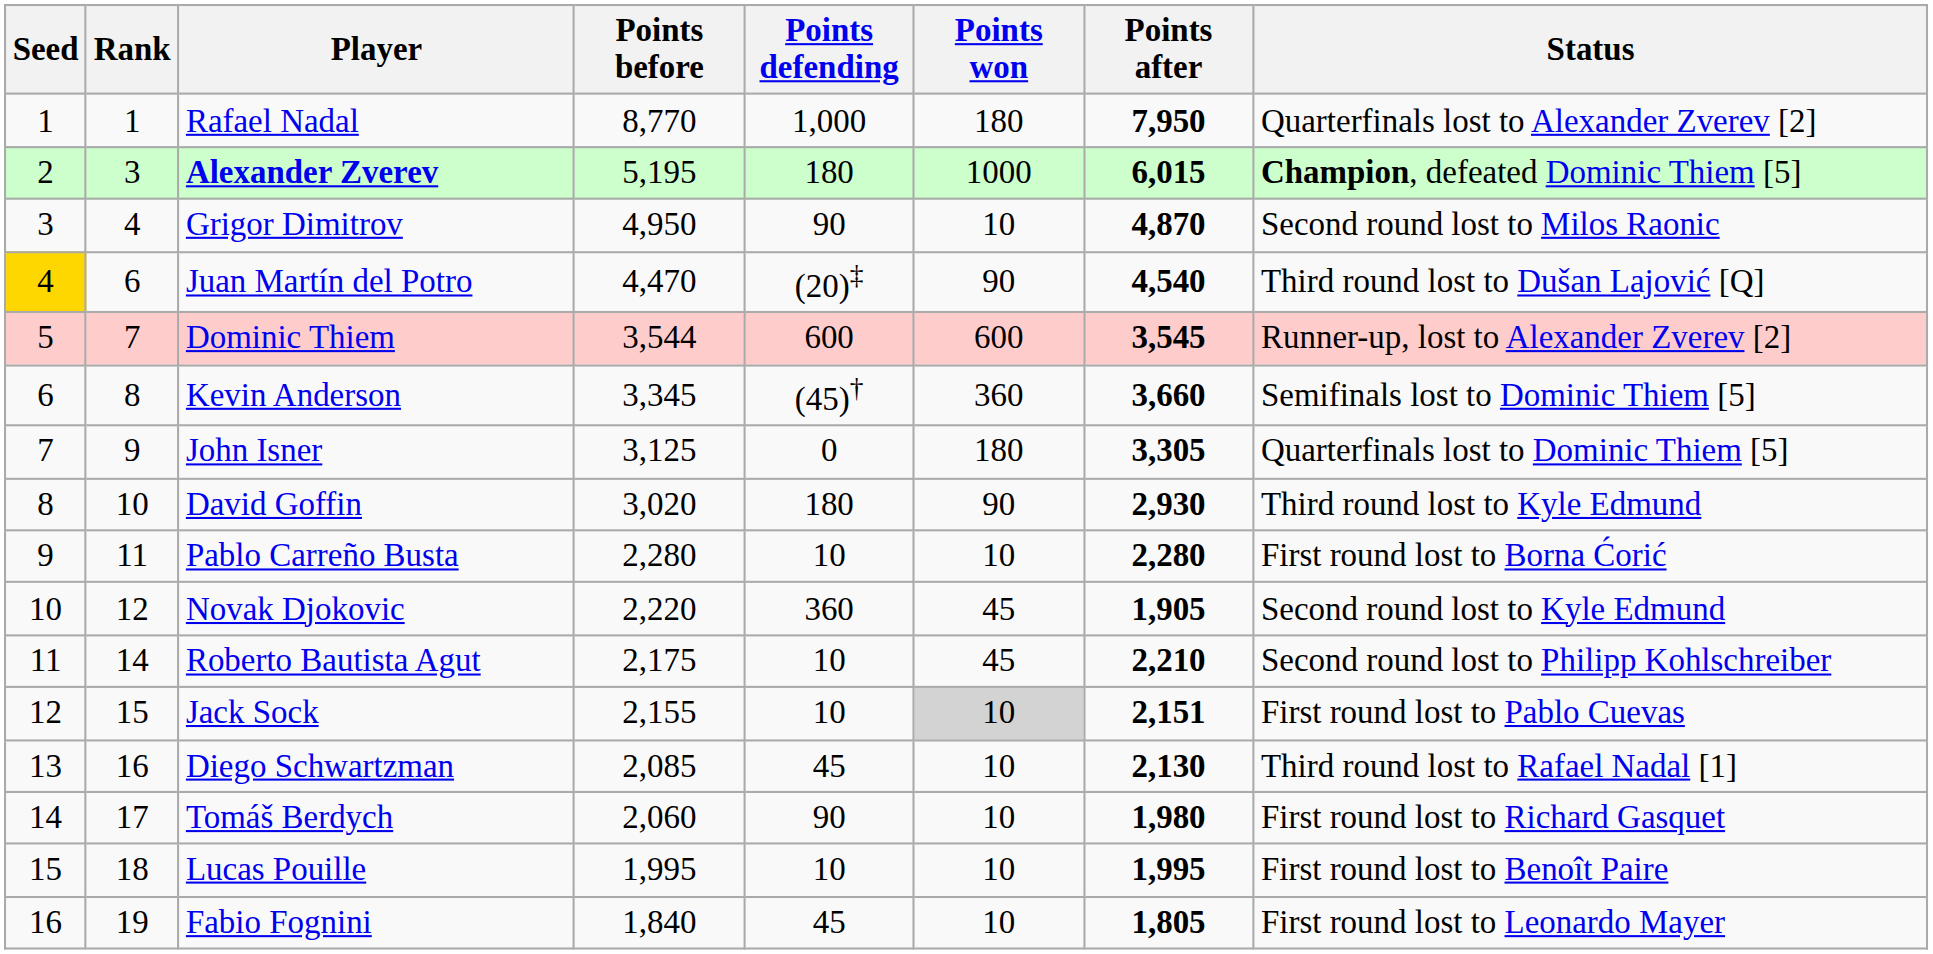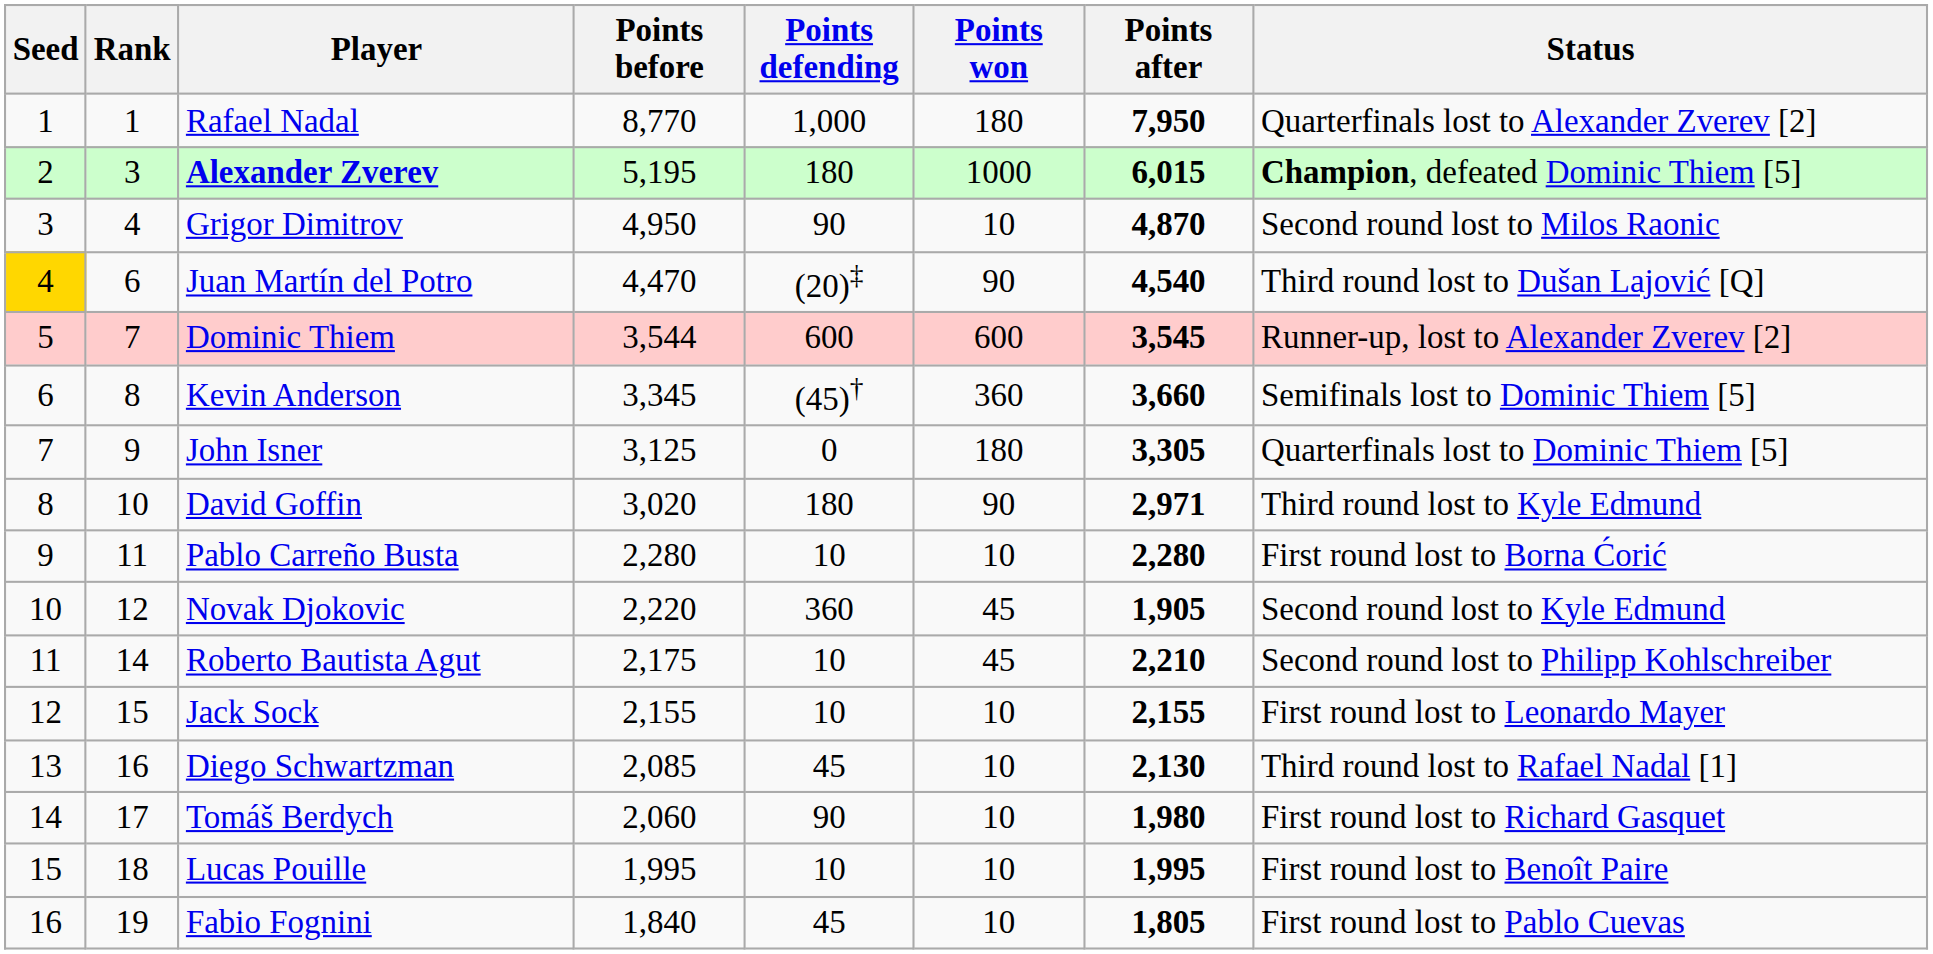 <table class="wikitable sortable">
 <tr>
 <th style="width:30px;">Seed</th>
 <th style="width:30px;">Rank</th>
 <th style="width:185px;">Player</th>
 <th style="width:75px;">Points before</th>
 <th style="width:75px;"><a href='#'>Points defending</a></th>
 <th style="width:75px;"><a href='#'>Points won</a></th>
 <th style="width:75px;">Points after</th>
 <th style="width:320px;">Status</th>
 </tr>
 <tr>
 <td style="text-align:center;">1</td>
 <td style="text-align:center;">1</td>
 <td> <a href='#'>Rafael Nadal</a></td>
 <td style="text-align:center;">8,770</td>
 <td style="text-align:center;">1,000</td>
 <td style="text-align:center;">180</td>
 <td style="text-align:center;"><strong>7,950</strong></td>
 <td>Quarterfinals lost to  <a href='#'>Alexander Zverev</a> [2]</td>
 </tr>
 <tr style="background:#cfc;">
 <td style="text-align:center;">2</td>
 <td style="text-align:center;">3</td>
 <td> <strong><a href='#'>Alexander Zverev</a></strong></td>
 <td style="text-align:center;">5,195</td>
 <td style="text-align:center;">180</td>
 <td style="text-align:center;">1000</td>
 <td style="text-align:center;"><strong>6,015</strong></td>
 <td><strong>Champion</strong>, defeated  <a href='#'>Dominic Thiem</a> [5]</td>
 </tr>
 <tr>
 <td style="text-align:center;">3</td>
 <td style="text-align:center;">4</td>
 <td> <a href='#'>Grigor Dimitrov</a></td>
 <td style="text-align:center;">4,950</td>
 <td style="text-align:center;">90</td>
 <td style="text-align:center;">10</td>
 <td style="text-align:center;"><strong>4,870</strong></td>
 <td>Second round lost to  <a href='#'>Milos Raonic</a></td>
 </tr>
 <tr>
 <td style="background: gold; text-align:center;">4</td>
 <td style="text-align:center;">6</td>
 <td> <a href='#'>Juan Martín del Potro</a></td>
 <td style="text-align:center;">4,470</td>
 <td style="text-align:center;">(20)<sup>‡</sup></td>
 <td style="text-align:center;">90</td>
 <td style="text-align:center;"><strong>4,540</strong></td>
 <td>Third round lost to  <a href='#'>Dušan Lajović</a> [Q]</td>
 </tr>
 <tr style="background:#fcc;">
 <td style="text-align:center;">5</td>
 <td style="text-align:center;">7</td>
 <td> <a href='#'>Dominic Thiem</a></td>
 <td style="text-align:center;">3,544</td>
 <td style="text-align:center;">600</td>
 <td style="text-align:center;">600</td>
 <td style="text-align:center;"><strong>3,545</strong></td>
 <td>Runner-up, lost to   <a href='#'>Alexander Zverev</a> [2]</td>
 </tr>
 <tr>
 <td style="text-align:center;">6</td>
 <td style="text-align:center;">8</td>
 <td> <a href='#'>Kevin Anderson</a></td>
 <td style="text-align:center;">3,345</td>
 <td style="text-align:center;">(45)<sup>†</sup></td>
 <td style="text-align:center;">360</td>
 <td style="text-align:center;"><strong>3,660</strong></td>
 <td>Semifinals lost to  <a href='#'>Dominic Thiem</a> [5]</td>
 </tr>
 <tr>
 <td style="text-align:center;">7</td>
 <td style="text-align:center;">9</td>
 <td> <a href='#'>John Isner</a></td>
 <td style="text-align:center;">3,125</td>
 <td style="text-align:center;">0</td>
 <td style="text-align:center;">180</td>
 <td style="text-align:center;"><strong>3,305</strong></td>
 <td>Quarterfinals lost to  <a href='#'>Dominic Thiem</a> [5]</td>
 </tr>
 <tr>
 <td style="text-align:center;">8</td>
 <td style="text-align:center;">10</td>
 <td> <a href='#'>David Goffin</a></td>
 <td style="text-align:center;">3,020</td>
 <td style="text-align:center;">180</td>
 <td style="text-align:center;">90</td>
-<td style="text-align:center;"><strong>2,930</strong></td>
+<td style="text-align:center;"><strong>2,971</strong></td>
 <td>Third round lost to  <a href='#'>Kyle Edmund</a></td>
 </tr>
 <tr>
 <td style="text-align:center;">9</td>
 <td style="text-align:center;">11</td>
 <td> <a href='#'>Pablo Carreño Busta</a></td>
 <td style="text-align:center;">2,280</td>
 <td style="text-align:center;">10</td>
 <td style="text-align:center;">10</td>
 <td style="text-align:center;"><strong>2,280</strong></td>
 <td>First round lost to  <a href='#'>Borna Ćorić</a></td>
 </tr>
 <tr>
 <td style="text-align:center;">10</td>
 <td style="text-align:center;">12</td>
 <td> <a href='#'>Novak Djokovic</a></td>
 <td style="text-align:center;">2,220</td>
 <td style="text-align:center;">360</td>
 <td style="text-align:center;">45</td>
 <td style="text-align:center;"><strong>1,905</strong></td>
 <td>Second round lost to  <a href='#'>Kyle Edmund</a></td>
 </tr>
 <tr>
 <td style="text-align:center;">11</td>
 <td style="text-align:center;">14</td>
 <td> <a href='#'>Roberto Bautista Agut</a></td>
 <td style="text-align:center;">2,175</td>
 <td style="text-align:center;">10</td>
 <td style="text-align:center;">45</td>
 <td style="text-align:center;"><strong>2,210</strong></td>
 <td>Second round lost to  <a href='#'>Philipp Kohlschreiber</a></td>
 </tr>
 <tr>
 <td style="text-align:center;">12</td>
 <td style="text-align:center;">15</td>
 <td> <a href='#'>Jack Sock</a></td>
 <td style="text-align:center;">2,155</td>
 <td style="text-align:center;">10</td>
-<td style="background: lightgrey; text-align:center;">10</td>
-<td style="text-align:center;"><strong>2,151</strong></td>
-<td>First round lost to  <a href='#'>Pablo Cuevas</a></td>
+<td style="text-align:center;">10</td>
+<td style="text-align:center;"><strong>2,155</strong></td>
+<td>First round lost to  <a href='#'>Leonardo Mayer</a></td>
 </tr>
 <tr>
 <td style="text-align:center;">13</td>
 <td style="text-align:center;">16</td>
 <td> <a href='#'>Diego Schwartzman</a></td>
 <td style="text-align:center;">2,085</td>
 <td style="text-align:center;">45</td>
 <td style="text-align:center;">10</td>
 <td style="text-align:center;"><strong>2,130</strong></td>
 <td>Third round lost to  <a href='#'>Rafael Nadal</a> [1]</td>
 </tr>
 <tr>
 <td style="text-align:center;">14</td>
 <td style="text-align:center;">17</td>
 <td> <a href='#'>Tomáš Berdych</a></td>
 <td style="text-align:center;">2,060</td>
 <td style="text-align:center;">90</td>
 <td style="text-align:center;">10</td>
 <td style="text-align:center;"><strong>1,980</strong></td>
 <td>First round lost to  <a href='#'>Richard Gasquet</a></td>
 </tr>
 <tr>
 <td style="text-align:center;">15</td>
 <td style="text-align:center;">18</td>
 <td> <a href='#'>Lucas Pouille</a></td>
 <td style="text-align:center;">1,995</td>
 <td style="text-align:center;">10</td>
 <td style="text-align:center;">10</td>
 <td style="text-align:center;"><strong>1,995</strong></td>
 <td>First round lost to  <a href='#'>Benoît Paire</a></td>
 </tr>
 <tr>
 <td style="text-align:center;">16</td>
 <td style="text-align:center;">19</td>
 <td> <a href='#'>Fabio Fognini</a></td>
 <td style="text-align:center;">1,840</td>
 <td style="text-align:center;">45</td>
 <td style="text-align:center;">10</td>
 <td style="text-align:center;"><strong>1,805</strong></td>
-<td>First round lost to  <a href='#'>Leonardo Mayer</a></td>
+<td>First round lost to  <a href='#'>Pablo Cuevas</a></td>
 </tr>
 </table>
